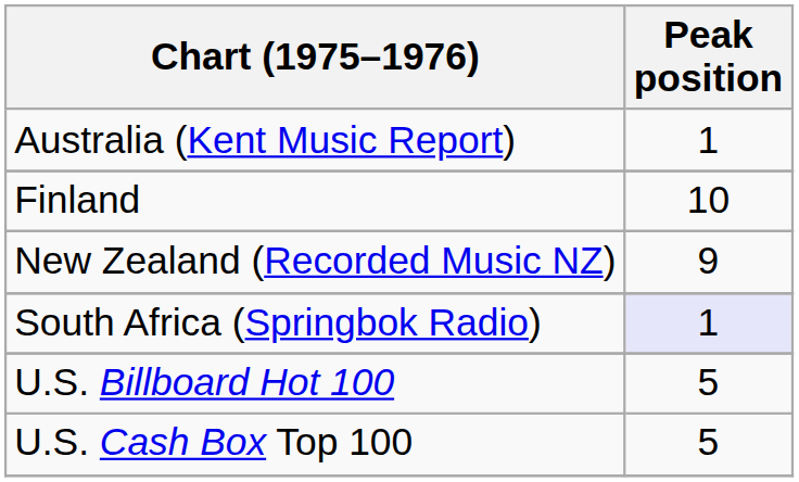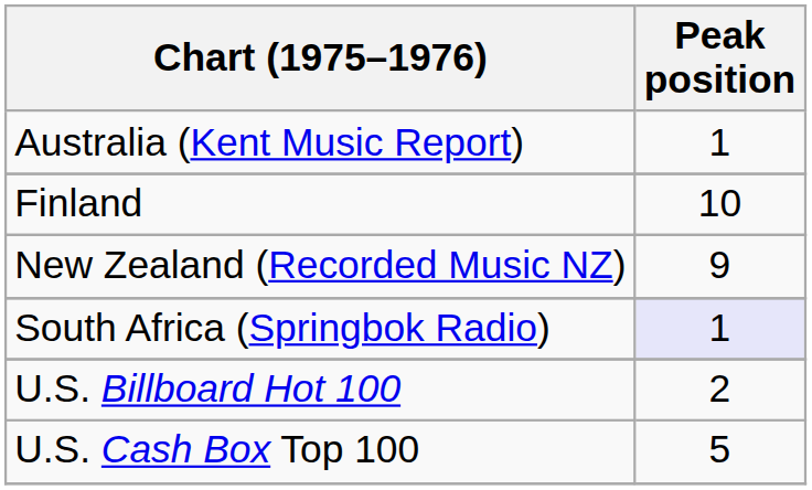 <table class="wikitable sortable">
 <tr>
 <th>Chart (1975–1976)</th>
 <th>Peak<br>position</th>
 </tr>
 <tr>
 <td>Australia (<a href='#'>Kent Music Report</a>)</td>
 <td style="text-align:center;">1</td>
 </tr>
 <tr>
 </tr>
 <tr>
 </tr>
 <tr>
 </tr>
 <tr>
 </tr>
 <tr>
 <td>Finland</td>
 <td style="text-align:center;">10</td>
 </tr>
 <tr>
 </tr>
 <tr>
 </tr>
 <tr>
 <td>New Zealand (<a href='#'>Recorded Music NZ</a>)</td>
 <td style="text-align:center;">9</td>
 </tr>
 <tr>
 </tr>
 <tr>
 <td>South Africa (<a href='#'>Springbok Radio</a>)</td>
 <td align="center" style="background: lavender;">1</td>
 </tr>
 <tr>
 </tr>
 <tr>
 </tr>
 <tr>
 </tr>
 <tr>
 </tr>
 <tr>
 <td>U.S. <em><a href='#'>Billboard Hot 100</a></em></td>
-<td style="text-align:center;">5</td>
+<td style="text-align:center;">2</td>
 </tr>
 <tr>
 <td>U.S. <em><a href='#'>Cash Box</a></em> Top 100</td>
 <td style="text-align:center;">5</td>
 </tr>
 <tr>
 </tr>
 </table>
